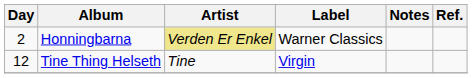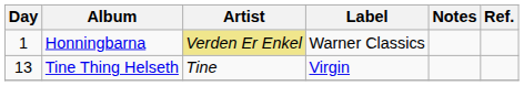 <table class="wikitable">
 <tr>
 <th>Day</th>
 <th>Album</th>
 <th>Artist</th>
 <th>Label</th>
 <th>Notes</th>
 <th>Ref.</th>
 </tr>
 <tr>
-<td rowspan="1" style="text-align:center;">2</td>
+<td rowspan="1" style="text-align:center;">1</td>
 <td><a href='#'>Honningbarna</a></td>
 <td style="background: khaki;"><em>Verden Er Enkel</em></td>
 <td>Warner Classics</td>
 <td></td>
 <td style="text-align:center;"></td>
 </tr>
 <tr>
-<td rowspan="1" style="text-align:center;">12</td>
+<td rowspan="1" style="text-align:center;">13</td>
 <td><a href='#'>Tine Thing Helseth</a></td>
 <td><em>Tine</em></td>
 <td><a href='#'>Virgin</a></td>
 <td></td>
 <td style="text-align:center;"></td>
 </tr>
 <tr>
 </tr>
 </table>
